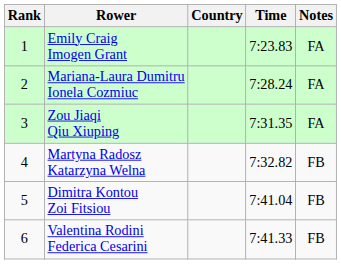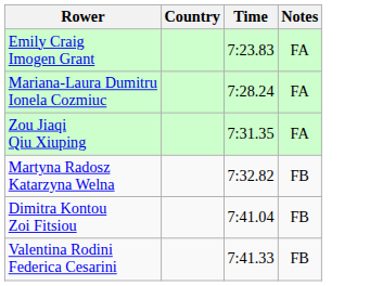 <table class="wikitable" style="text-align:center">
 <tr>
-<th>Rank</th>
 <th>Rower</th>
 <th>Country</th>
 <th>Time</th>
 <th>Notes</th>
 </tr>
 <tr bgcolor=ccffcc>
-<td>1</td>
 <td align="left"><a href='#'>Emily Craig</a><br><a href='#'>Imogen Grant</a></td>
 <td align="left"></td>
 <td>7:23.83</td>
 <td>FA</td>
 </tr>
 <tr bgcolor=ccffcc>
-<td>2</td>
 <td align="left"><a href='#'>Mariana-Laura Dumitru</a><br><a href='#'>Ionela Cozmiuc</a></td>
 <td align="left"></td>
 <td>7:28.24</td>
 <td>FA</td>
 </tr>
 <tr bgcolor=ccffcc>
-<td>3</td>
 <td align="left"><a href='#'>Zou Jiaqi</a><br><a href='#'>Qiu Xiuping</a></td>
 <td align="left"></td>
 <td>7:31.35</td>
 <td>FA</td>
 </tr>
 <tr>
-<td>4</td>
 <td align="left"><a href='#'>Martyna Radosz</a><br><a href='#'>Katarzyna Welna</a></td>
 <td align="left"></td>
 <td>7:32.82</td>
 <td>FB</td>
 </tr>
 <tr>
-<td>5</td>
 <td align="left"><a href='#'>Dimitra Kontou</a><br><a href='#'>Zoi Fitsiou</a></td>
 <td align="left"></td>
 <td>7:41.04</td>
 <td>FB</td>
 </tr>
 <tr>
-<td>6</td>
 <td align="left"><a href='#'>Valentina Rodini</a><br><a href='#'>Federica Cesarini</a></td>
 <td align="left"></td>
 <td>7:41.33</td>
 <td>FB</td>
 </tr>
 </table>
